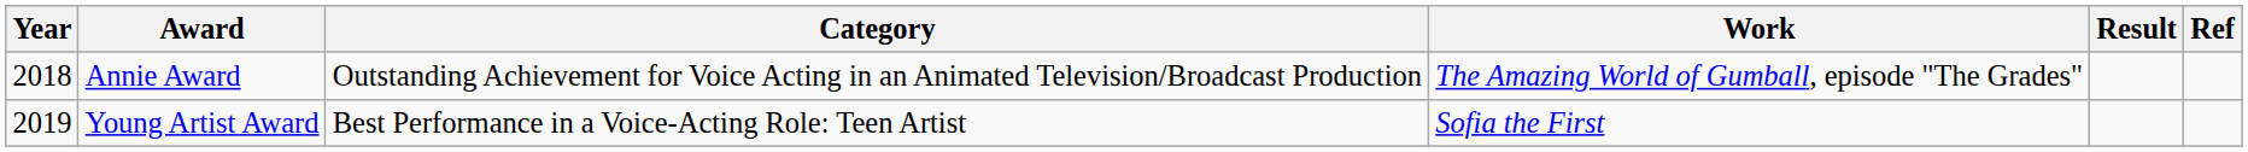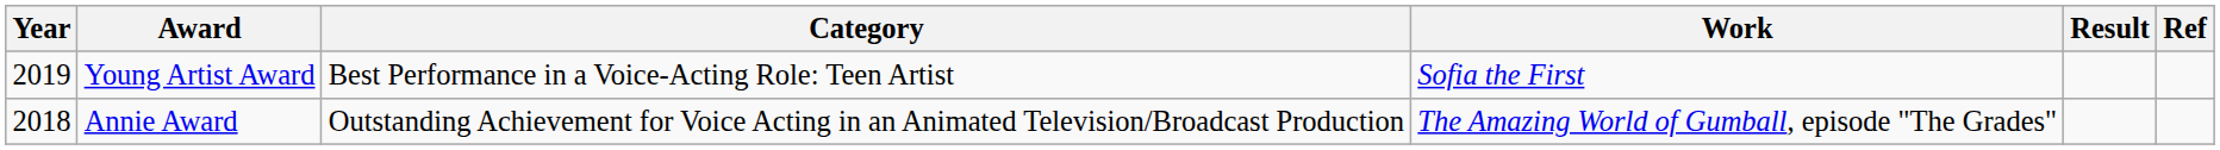 <table class="wikitable">
 <tr>
 <th>Year</th>
 <th>Award</th>
 <th>Category</th>
 <th>Work</th>
 <th>Result</th>
 <th>Ref</th>
 </tr>
 <tr>
+<td>2019</td>
+<td><a href='#'>Young Artist Award</a></td>
+<td>Best Performance in a Voice-Acting Role: Teen Artist</td>
+<td><em><a href='#'>Sofia the First</a></em></td>
+<td></td>
+<td></td>
+</tr>
+<tr>
 <td>2018</td>
 <td><a href='#'>Annie Award</a></td>
 <td>Outstanding Achievement for Voice Acting in an Animated Television/Broadcast Production</td>
 <td><em><a href='#'>The Amazing World of Gumball</a></em>, episode "The Grades"</td>
 <td></td>
 <td></td>
 </tr>
-<tr>
-<td>2019</td>
-<td><a href='#'>Young Artist Award</a></td>
-<td>Best Performance in a Voice-Acting Role: Teen Artist</td>
-<td><em><a href='#'>Sofia the First</a></em></td>
-<td></td>
-<td></td>
-</tr>
 </table>
